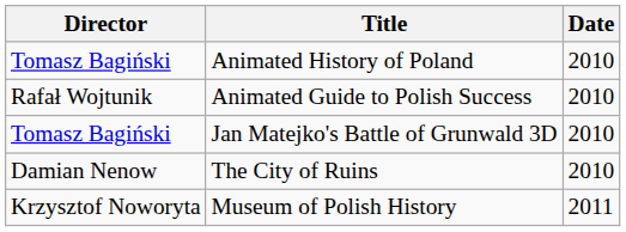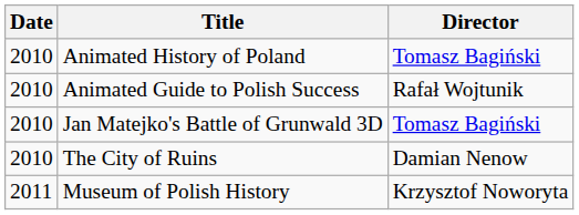 <table class="wikitable">
 <tr>
+<th>Date</th>
+<th>Title</th>
 <th>Director</th>
-<th>Title</th>
-<th>Date</th>
 </tr>
 <tr>
+<td>2010</td>
+<td>Animated History of Poland</td>
 <td><a href='#'>Tomasz Bagiński</a></td>
-<td>Animated History of Poland</td>
-<td>2010</td>
 </tr>
 <tr>
+<td>2010</td>
+<td>Animated Guide to Polish Success</td>
 <td>Rafał Wojtunik</td>
-<td>Animated Guide to Polish Success</td>
-<td>2010</td>
 </tr>
 <tr>
+<td>2010</td>
+<td>Jan Matejko's Battle of Grunwald 3D</td>
 <td><a href='#'>Tomasz Bagiński</a></td>
-<td>Jan Matejko's Battle of Grunwald 3D</td>
-<td>2010</td>
 </tr>
 <tr>
+<td>2010</td>
+<td>The City of Ruins</td>
 <td>Damian Nenow</td>
-<td>The City of Ruins</td>
-<td>2010</td>
 </tr>
 <tr>
+<td>2011</td>
+<td>Museum of Polish History</td>
 <td>Krzysztof Noworyta</td>
-<td>Museum of Polish History</td>
-<td>2011</td>
 </tr>
 </table>
